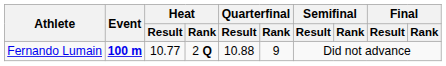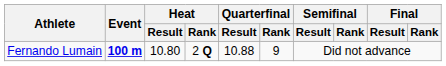 <table class="wikitable" style="font-size:90%">
 <tr>
 <th rowspan=2>Athlete</th>
 <th rowspan=2>Event</th>
 <th colspan="2">Heat</th>
 <th colspan="2">Quarterfinal</th>
 <th colspan="2">Semifinal</th>
 <th colspan="2">Final</th>
 </tr>
 <tr style="font-size:95%">
 <th>Result</th>
 <th>Rank</th>
 <th>Result</th>
 <th>Rank</th>
 <th>Result</th>
 <th>Rank</th>
 <th>Result</th>
 <th>Rank</th>
 </tr>
 <tr align=center>
 <td align=left><a href='#'>Fernando Lumain</a></td>
 <td align=left><strong><a href='#'>100 m</a></strong></td>
-<td>10.77</td>
+<td>10.80</td>
 <td>2 <strong>Q</strong></td>
 <td>10.88</td>
 <td>9</td>
 <td colspan=4>Did not advance</td>
 </tr>
 </table>
